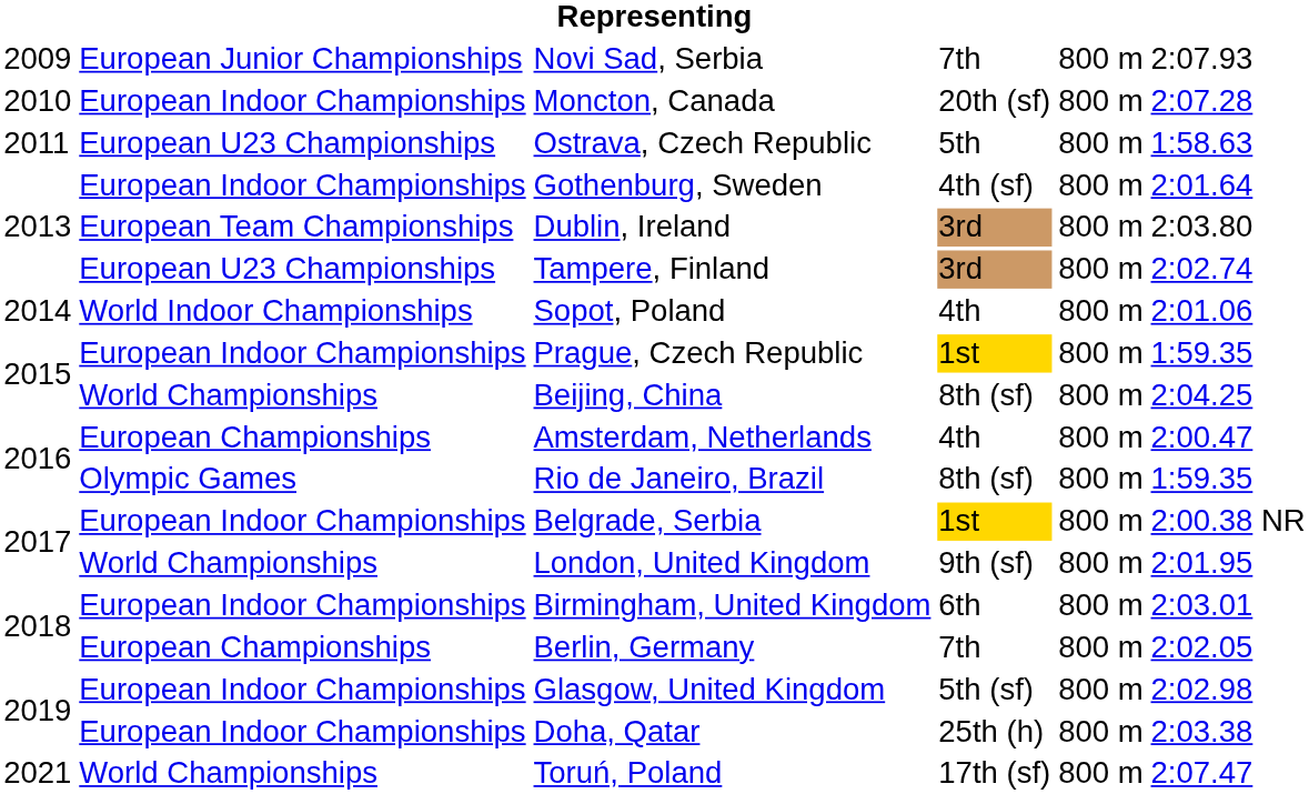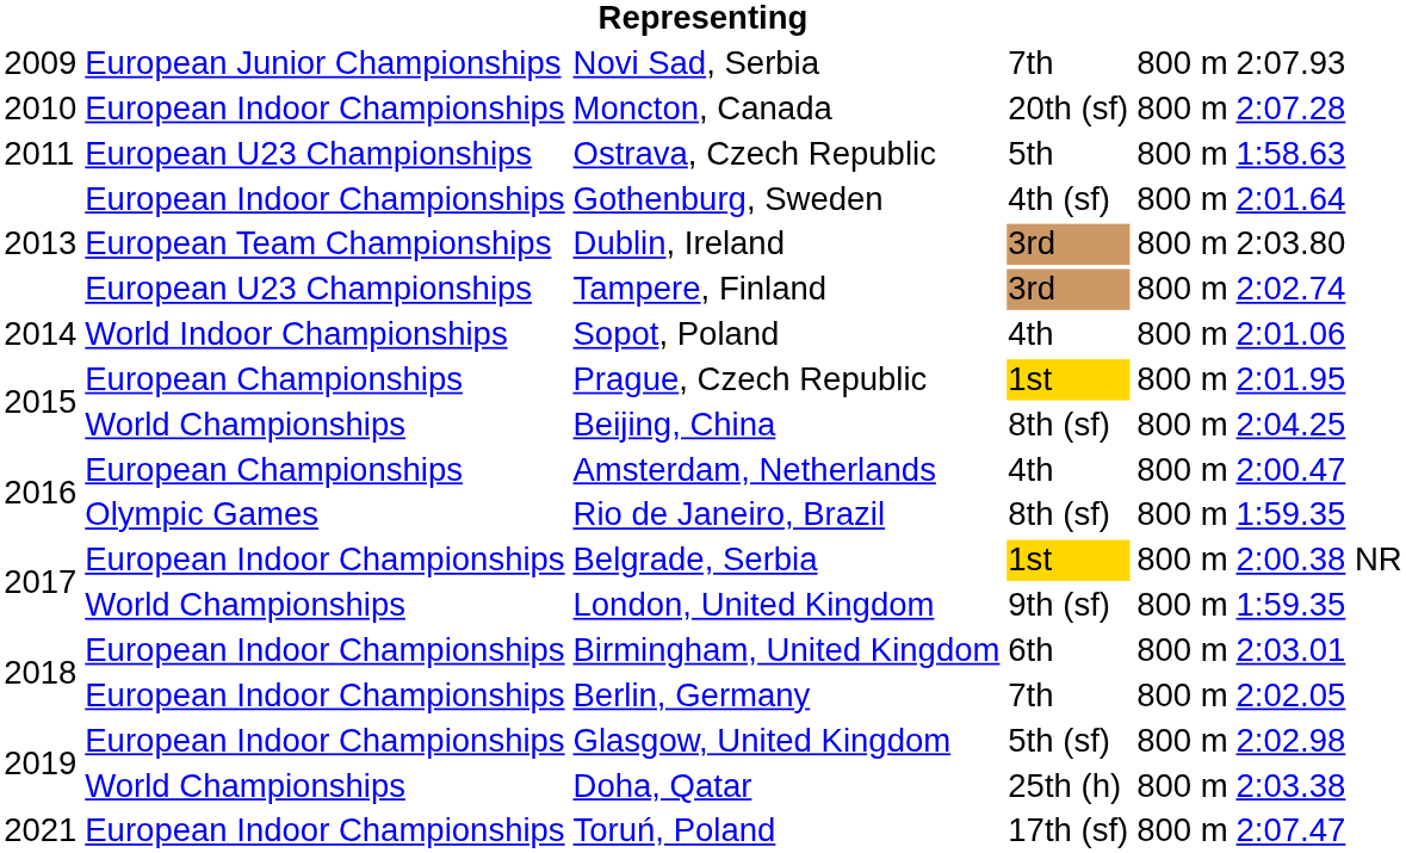 <table>
 <tr>
 <th colspan="6">Representing </th>
 </tr>
 <tr>
 <td>2009</td>
 <td><a href='#'>European Junior Championships</a></td>
 <td><a href='#'>Novi Sad</a>, Serbia</td>
 <td>7th</td>
 <td>800 m</td>
 <td>2:07.93</td>
 </tr>
 <tr>
 <td>2010</td>
 <td><a href='#'>European Indoor Championships</a></td>
 <td><a href='#'>Moncton</a>, Canada</td>
 <td>20th (sf)</td>
 <td>800 m</td>
 <td><a href='#'>2:07.28</a></td>
 </tr>
 <tr>
 <td>2011</td>
 <td><a href='#'>European U23 Championships</a></td>
 <td><a href='#'>Ostrava</a>, Czech Republic</td>
 <td>5th</td>
 <td>800 m</td>
 <td><a href='#'>1:58.63</a></td>
 </tr>
 <tr>
 <td rowspan=3>2013</td>
 <td><a href='#'>European Indoor Championships</a></td>
 <td><a href='#'>Gothenburg</a>, Sweden</td>
 <td>4th (sf)</td>
 <td>800 m</td>
 <td><a href='#'>2:01.64</a></td>
 </tr>
 <tr>
 <td><a href='#'>European Team Championships</a></td>
 <td><a href='#'>Dublin</a>, Ireland</td>
 <td bgcolor=cc9966>3rd</td>
 <td>800 m</td>
 <td>2:03.80</td>
 </tr>
 <tr>
 <td><a href='#'>European U23 Championships</a></td>
 <td><a href='#'>Tampere</a>, Finland</td>
 <td bgcolor=cc9966>3rd</td>
 <td>800 m</td>
 <td><a href='#'>2:02.74</a></td>
 </tr>
 <tr>
 <td>2014</td>
 <td><a href='#'>World Indoor Championships</a></td>
 <td><a href='#'>Sopot</a>, Poland</td>
 <td>4th</td>
 <td>800 m</td>
 <td><a href='#'>2:01.06</a></td>
 </tr>
 <tr>
 <td rowspan=2>2015</td>
-<td><a href='#'>European Indoor Championships</a></td>
+<td><a href='#'>European Championships</a></td>
 <td><a href='#'>Prague</a>, Czech Republic</td>
 <td bgcolor=gold>1st</td>
 <td>800 m</td>
-<td><a href='#'>1:59.35</a></td>
+<td><a href='#'>2:01.95</a></td>
 </tr>
 <tr>
 <td><a href='#'>World Championships</a></td>
 <td><a href='#'>Beijing, China</a></td>
 <td>8th (sf)</td>
 <td>800 m</td>
 <td><a href='#'>2:04.25</a></td>
 </tr>
 <tr>
 <td rowspan=2>2016</td>
 <td><a href='#'>European Championships</a></td>
 <td><a href='#'>Amsterdam, Netherlands</a></td>
 <td>4th</td>
 <td>800 m</td>
 <td><a href='#'>2:00.47</a></td>
 </tr>
 <tr>
 <td><a href='#'>Olympic Games</a></td>
 <td><a href='#'>Rio de Janeiro, Brazil</a></td>
 <td>8th (sf)</td>
 <td>800 m</td>
 <td><a href='#'>1:59.35</a></td>
 </tr>
 <tr>
 <td rowspan=2>2017</td>
 <td><a href='#'>European Indoor Championships</a></td>
 <td><a href='#'>Belgrade, Serbia</a></td>
 <td bgcolor=gold>1st</td>
 <td>800 m</td>
 <td><a href='#'>2:00.38</a> NR</td>
 </tr>
 <tr>
 <td><a href='#'>World Championships</a></td>
 <td><a href='#'>London, United Kingdom</a></td>
 <td>9th (sf)</td>
 <td>800 m</td>
-<td><a href='#'>2:01.95</a></td>
+<td><a href='#'>1:59.35</a></td>
 </tr>
 <tr>
 <td rowspan=2>2018</td>
 <td><a href='#'>European Indoor Championships</a></td>
 <td><a href='#'>Birmingham, United Kingdom</a></td>
 <td>6th</td>
 <td>800 m</td>
 <td><a href='#'>2:03.01</a></td>
 </tr>
 <tr>
-<td><a href='#'>European Championships</a></td>
+<td><a href='#'>European Indoor Championships</a></td>
 <td><a href='#'>Berlin, Germany</a></td>
 <td>7th</td>
 <td>800 m</td>
 <td><a href='#'>2:02.05</a></td>
 </tr>
 <tr>
 <td rowspan=2>2019</td>
 <td><a href='#'>European Indoor Championships</a></td>
 <td><a href='#'>Glasgow, United Kingdom</a></td>
 <td>5th (sf)</td>
 <td>800 m</td>
 <td><a href='#'>2:02.98</a></td>
 </tr>
 <tr>
-<td><a href='#'>European Indoor Championships</a></td>
+<td><a href='#'>World Championships</a></td>
 <td><a href='#'>Doha, Qatar</a></td>
 <td>25th (h)</td>
 <td>800 m</td>
 <td><a href='#'>2:03.38</a></td>
 </tr>
 <tr>
 <td>2021</td>
-<td><a href='#'>World Championships</a></td>
+<td><a href='#'>European Indoor Championships</a></td>
 <td><a href='#'>Toruń, Poland</a></td>
 <td>17th (sf)</td>
 <td>800 m</td>
 <td><a href='#'>2:07.47</a></td>
 </tr>
 </table>
